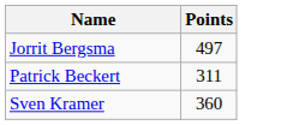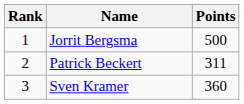 <table class="wikitable" border="1">
 <tr>
+<th width=30>Rank</th>
 <th width=150>Name</th>
 <th width=25>Points</th>
 </tr>
 <tr align="center">
+<td>1</td>
 <td align="left"> <a href='#'>Jorrit Bergsma</a></td>
-<td>497</td>
+<td>500</td>
 </tr>
 <tr align="center">
+<td>2</td>
 <td align="left"> <a href='#'>Patrick Beckert</a></td>
 <td>311</td>
 </tr>
 <tr align="center">
+<td>3</td>
 <td align="left"> <a href='#'>Sven Kramer</a></td>
 <td>360</td>
 </tr>
 </table>
